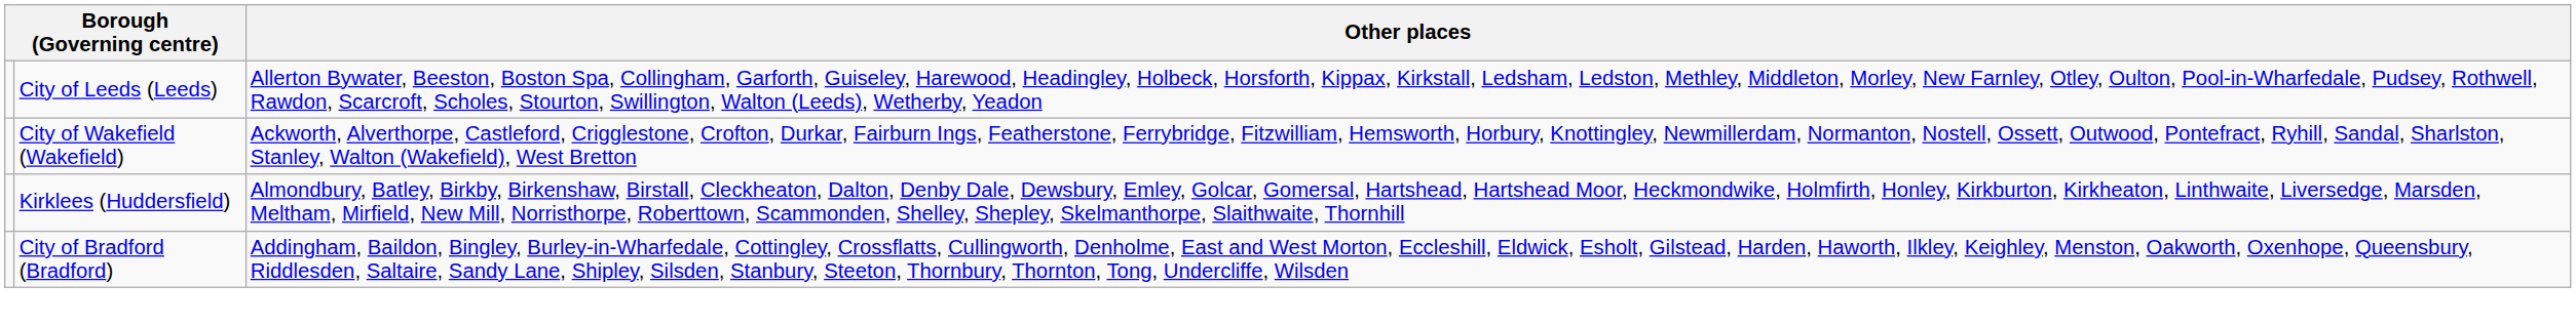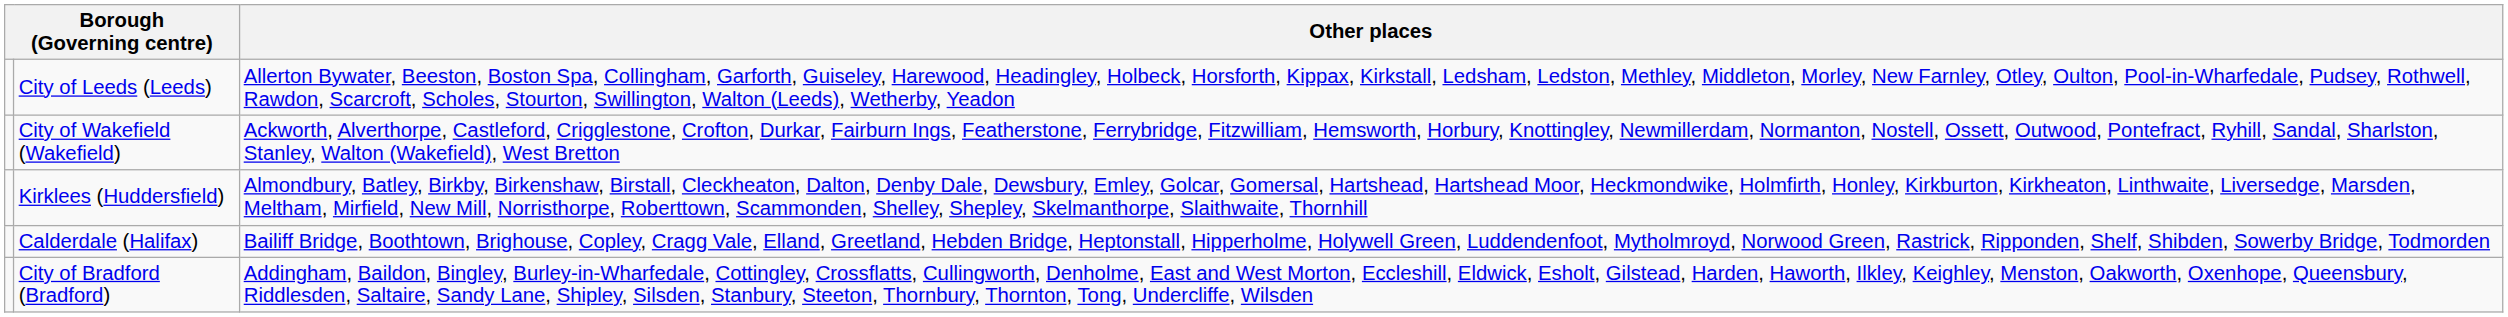 <table class="wikitable">
 <tr>
 <th colspan=2>Borough<br>(Governing centre)</th>
 <th>Other places</th>
 </tr>
 <tr>
 <td></td>
 <td><a href='#'>City of Leeds</a> (<a href='#'>Leeds</a>)</td>
 <td><a href='#'>Allerton Bywater</a>, <a href='#'>Beeston</a>, <a href='#'>Boston Spa</a>, <a href='#'>Collingham</a>, <a href='#'>Garforth</a>, <a href='#'>Guiseley</a>, <a href='#'>Harewood</a>, <a href='#'>Headingley</a>, <a href='#'>Holbeck</a>, <a href='#'>Horsforth</a>, <a href='#'>Kippax</a>, <a href='#'>Kirkstall</a>, <a href='#'>Ledsham</a>, <a href='#'>Ledston</a>, <a href='#'>Methley</a>, <a href='#'>Middleton</a>, <a href='#'>Morley</a>, <a href='#'>New Farnley</a>, <a href='#'>Otley</a>, <a href='#'>Oulton</a>, <a href='#'>Pool-in-Wharfedale</a>, <a href='#'>Pudsey</a>, <a href='#'>Rothwell</a>, <a href='#'>Rawdon</a>, <a href='#'>Scarcroft</a>, <a href='#'>Scholes</a>, <a href='#'>Stourton</a>, <a href='#'>Swillington</a>, <a href='#'>Walton (Leeds)</a>, <a href='#'>Wetherby</a>, <a href='#'>Yeadon</a></td>
 </tr>
 <tr>
 <td></td>
 <td><a href='#'>City of Wakefield</a> (<a href='#'>Wakefield</a>)</td>
 <td><a href='#'>Ackworth</a>, <a href='#'>Alverthorpe</a>, <a href='#'>Castleford</a>, <a href='#'>Crigglestone</a>, <a href='#'>Crofton</a>, <a href='#'>Durkar</a>, <a href='#'>Fairburn Ings</a>, <a href='#'>Featherstone</a>, <a href='#'>Ferrybridge</a>, <a href='#'>Fitzwilliam</a>, <a href='#'>Hemsworth</a>, <a href='#'>Horbury</a>, <a href='#'>Knottingley</a>, <a href='#'>Newmillerdam</a>, <a href='#'>Normanton</a>, <a href='#'>Nostell</a>, <a href='#'>Ossett</a>, <a href='#'>Outwood</a>, <a href='#'>Pontefract</a>, <a href='#'>Ryhill</a>, <a href='#'>Sandal</a>, <a href='#'>Sharlston</a>, <a href='#'>Stanley</a>, <a href='#'>Walton (Wakefield)</a>, <a href='#'>West Bretton</a></td>
 </tr>
 <tr>
 <td></td>
 <td><a href='#'>Kirklees</a> (<a href='#'>Huddersfield</a>)</td>
 <td><a href='#'>Almondbury</a>, <a href='#'>Batley</a>, <a href='#'>Birkby</a>, <a href='#'>Birkenshaw</a>, <a href='#'>Birstall</a>, <a href='#'>Cleckheaton</a>, <a href='#'>Dalton</a>, <a href='#'>Denby Dale</a>, <a href='#'>Dewsbury</a>, <a href='#'>Emley</a>, <a href='#'>Golcar</a>, <a href='#'>Gomersal</a>, <a href='#'>Hartshead</a>, <a href='#'>Hartshead Moor</a>, <a href='#'>Heckmondwike</a>, <a href='#'>Holmfirth</a>, <a href='#'>Honley</a>, <a href='#'>Kirkburton</a>, <a href='#'>Kirkheaton</a>, <a href='#'>Linthwaite</a>, <a href='#'>Liversedge</a>, <a href='#'>Marsden</a>, <a href='#'>Meltham</a>, <a href='#'>Mirfield</a>, <a href='#'>New Mill</a>, <a href='#'>Norristhorpe</a>, <a href='#'>Roberttown</a>, <a href='#'>Scammonden</a>, <a href='#'>Shelley</a>, <a href='#'>Shepley</a>, <a href='#'>Skelmanthorpe</a>, <a href='#'>Slaithwaite</a>, <a href='#'>Thornhill</a></td>
 </tr>
 <tr>
 <td></td>
+<td><a href='#'>Calderdale</a> (<a href='#'>Halifax</a>)</td>
+<td><a href='#'>Bailiff Bridge</a>, <a href='#'>Boothtown</a>, <a href='#'>Brighouse</a>, <a href='#'>Copley</a>, <a href='#'>Cragg Vale</a>, <a href='#'>Elland</a>, <a href='#'>Greetland</a>, <a href='#'>Hebden Bridge</a>, <a href='#'>Heptonstall</a>, <a href='#'>Hipperholme</a>, <a href='#'>Holywell Green</a>, <a href='#'>Luddendenfoot</a>, <a href='#'>Mytholmroyd</a>, <a href='#'>Norwood Green</a>, <a href='#'>Rastrick</a>, <a href='#'>Ripponden</a>, <a href='#'>Shelf</a>, <a href='#'>Shibden</a>, <a href='#'>Sowerby Bridge</a>, <a href='#'>Todmorden</a></td>
+</tr>
+<tr>
+<td></td>
 <td><a href='#'>City of Bradford</a> (<a href='#'>Bradford</a>)</td>
 <td><a href='#'>Addingham</a>, <a href='#'>Baildon</a>, <a href='#'>Bingley</a>, <a href='#'>Burley-in-Wharfedale</a>, <a href='#'>Cottingley</a>, <a href='#'>Crossflatts</a>, <a href='#'>Cullingworth</a>, <a href='#'>Denholme</a>, <a href='#'>East and West Morton</a>, <a href='#'>Eccleshill</a>, <a href='#'>Eldwick</a>, <a href='#'>Esholt</a>, <a href='#'>Gilstead</a>, <a href='#'>Harden</a>, <a href='#'>Haworth</a>, <a href='#'>Ilkley</a>, <a href='#'>Keighley</a>, <a href='#'>Menston</a>, <a href='#'>Oakworth</a>, <a href='#'>Oxenhope</a>, <a href='#'>Queensbury</a>, <a href='#'>Riddlesden</a>, <a href='#'>Saltaire</a>, <a href='#'>Sandy Lane</a>, <a href='#'>Shipley</a>, <a href='#'>Silsden</a>, <a href='#'>Stanbury</a>, <a href='#'>Steeton</a>, <a href='#'>Thornbury</a>, <a href='#'>Thornton</a>, <a href='#'>Tong</a>, <a href='#'>Undercliffe</a>, <a href='#'>Wilsden</a></td>
 </tr>
 </table>
